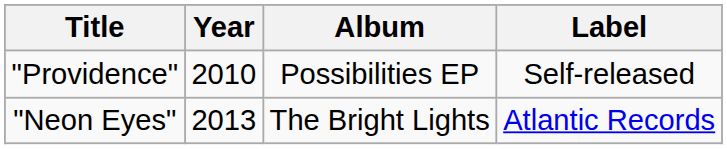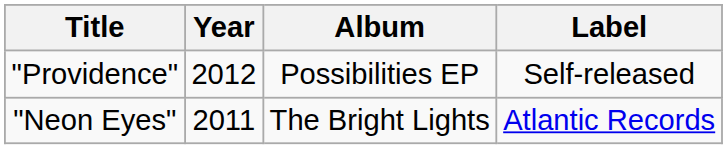 <table class="wikitable plainrowheaders" style="text-align: center;">
 <tr>
 <th>Title</th>
 <th>Year</th>
 <th>Album</th>
 <th>Label</th>
 </tr>
 <tr>
 <td>"Providence"</td>
-<td>2010</td>
+<td>2012</td>
 <td>Possibilities EP</td>
 <td>Self-released</td>
 </tr>
 <tr>
 <td>"Neon Eyes"</td>
-<td>2013</td>
+<td>2011</td>
 <td>The Bright Lights</td>
 <td><a href='#'>Atlantic Records</a></td>
 </tr>
 </table>
